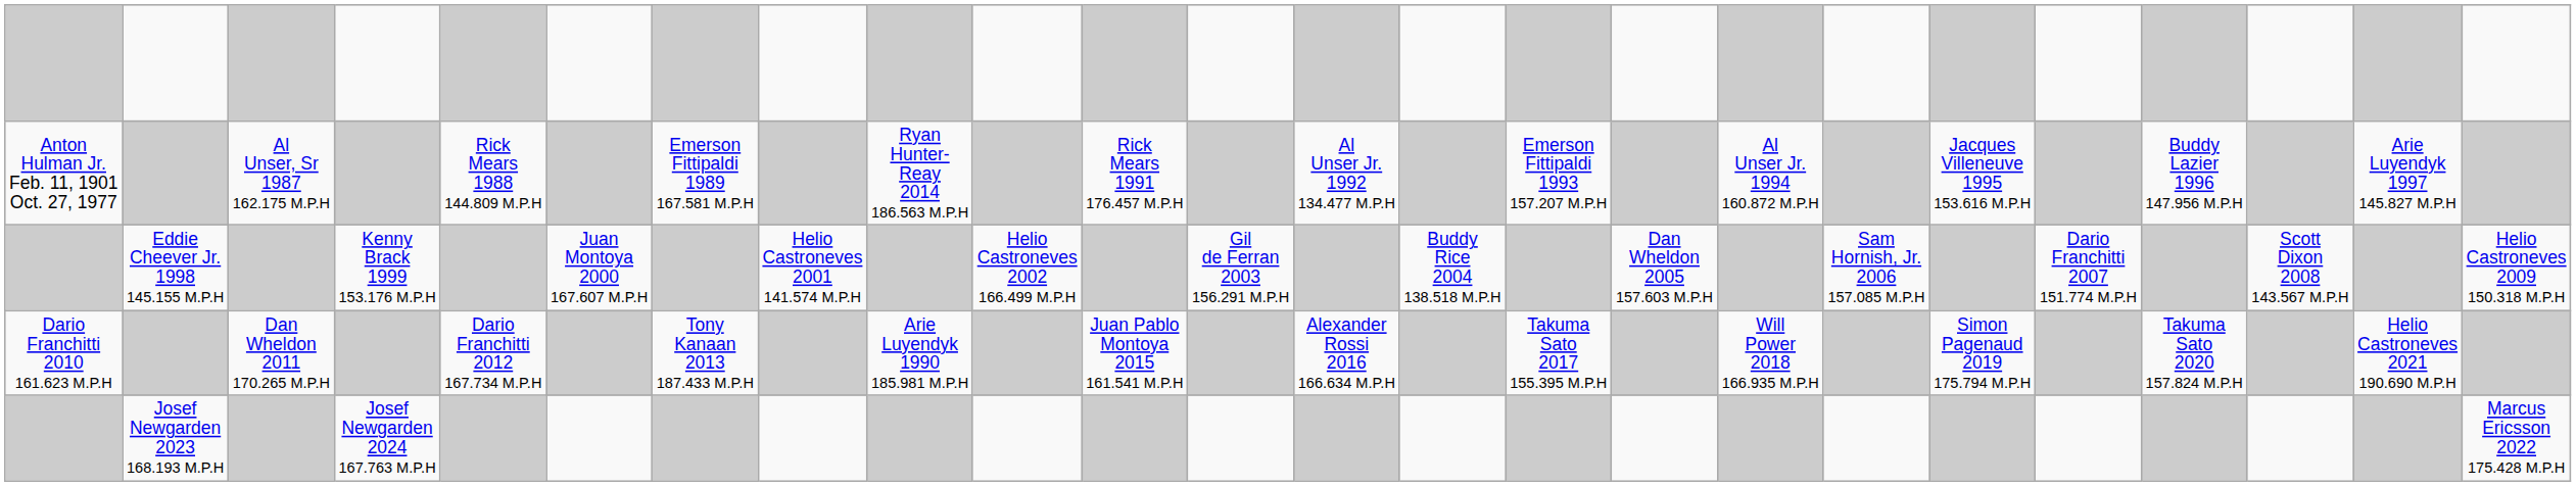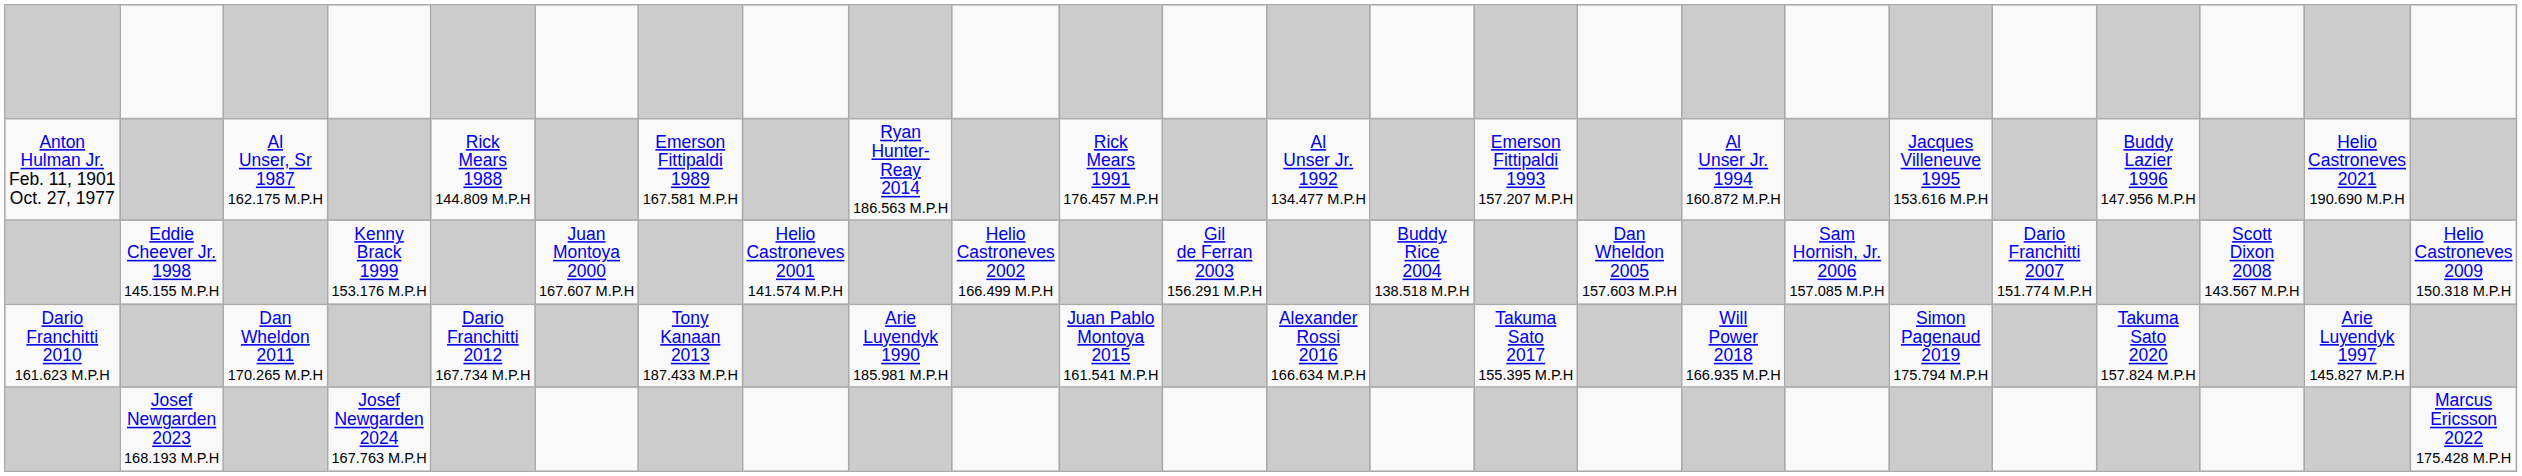 <table class="wikitable" style="font-size: 70%;">
 <tr>
 <td align="center" style="background:#CCCCCC;"></td>
 <td style="height:6em;"> </td>
 <td align="center" style="background:#CCCCCC;"></td>
 <td> </td>
 <td align="center" style="background:#CCCCCC;"></td>
 <td> </td>
 <td align="center" style="background:#CCCCCC;"></td>
 <td> </td>
 <td align="center" style="background:#CCCCCC;"></td>
 <td> </td>
 <td align="center" style="background:#CCCCCC;"></td>
 <td> </td>
 <td align="center" style="background:#CCCCCC;"></td>
 <td> </td>
 <td align="center" style="background:#CCCCCC;"></td>
 <td> </td>
 <td align="center" style="background:#CCCCCC;"></td>
 <td> </td>
 <td align="center" style="background:#CCCCCC;"></td>
 <td> </td>
 <td align="center" style="background:#CCCCCC;"></td>
 <td> </td>
 <td align="center" style="background:#CCCCCC;"></td>
 <td> </td>
 </tr>
 <tr>
 <td align="center"><a href='#'>Anton<br>Hulman Jr.</a><br>Feb. 11, 1901<br>Oct. 27, 1977</td>
 <td align="center" style="background:#CCCCCC;"></td>
 <td align="center"><a href='#'>Al<br>Unser, Sr</a><br><a href='#'>1987</a><br><small>162.175 M.P.H</small></td>
 <td align="center" style="background:#CCCCCC;"></td>
 <td align="center"><a href='#'>Rick<br>Mears</a><br><a href='#'>1988</a><br><small>144.809 M.P.H</small></td>
 <td align="center" style="background:#CCCCCC;"></td>
 <td align="center"><a href='#'>Emerson<br>Fittipaldi</a><br><a href='#'>1989</a><br><small>167.581 M.P.H</small></td>
 <td align="center" style="background:#CCCCCC;"></td>
 <td align="center"><a href='#'>Ryan<br>Hunter-Reay</a><br><a href='#'>2014</a><br><small>186.563 M.P.H</small></td>
 <td align="center" style="background:#CCCCCC;"></td>
 <td align="center"><a href='#'>Rick<br>Mears</a><br><a href='#'>1991</a><br><small>176.457 M.P.H</small></td>
 <td align="center" style="background:#CCCCCC;"></td>
 <td align="center"><a href='#'>Al<br>Unser Jr.</a><br><a href='#'>1992</a><br><small>134.477 M.P.H</small></td>
 <td align="center" style="background:#CCCCCC;"></td>
 <td align="center"><a href='#'>Emerson<br>Fittipaldi</a><br><a href='#'>1993</a><br><small>157.207 M.P.H</small></td>
 <td align="center" style="background:#CCCCCC;"></td>
 <td align="center"><a href='#'>Al<br>Unser Jr.</a><br><a href='#'>1994</a><br><small>160.872 M.P.H</small></td>
 <td align="center" style="background:#CCCCCC;"></td>
 <td align="center"><a href='#'>Jacques<br>Villeneuve</a><br><a href='#'>1995</a><br><small>153.616 M.P.H</small></td>
 <td align="center" style="background:#CCCCCC;"></td>
 <td align="center"><a href='#'>Buddy<br>Lazier</a><br><a href='#'>1996</a><br><small>147.956 M.P.H</small></td>
 <td align="center" style="background:#CCCCCC;"></td>
-<td align="center"><a href='#'>Arie<br>Luyendyk</a><br><a href='#'>1997</a><br><small>145.827 M.P.H</small></td>
+<td align="center"><a href='#'>Helio<br>Castroneves</a><br><a href='#'>2021</a><br><small>190.690 M.P.H</small></td>
 <td align="center" style="background:#CCCCCC;"></td>
 </tr>
 <tr>
 <td align="center" style="background:#CCCCCC;"></td>
 <td align="center"><a href='#'>Eddie<br>Cheever Jr.</a><br><a href='#'>1998</a><br><small>145.155 M.P.H</small></td>
 <td align="center" style="background:#CCCCCC;"></td>
 <td align="center"><a href='#'>Kenny<br>Brack</a><br><a href='#'>1999</a><br><small>153.176 M.P.H</small></td>
 <td align="center" style="background:#CCCCCC;"></td>
 <td align="center"><a href='#'>Juan<br>Montoya</a><br><a href='#'>2000</a><br><small>167.607 M.P.H</small></td>
 <td align="center" style="background:#CCCCCC;"></td>
 <td align="center"><a href='#'>Helio<br>Castroneves</a><br><a href='#'>2001</a><br><small>141.574 M.P.H</small></td>
 <td align="center" style="background:#CCCCCC;"></td>
 <td align="center"><a href='#'>Helio<br>Castroneves</a><br><a href='#'>2002</a><br><small>166.499 M.P.H</small></td>
 <td align="center" style="background:#CCCCCC;"></td>
 <td align="center"><a href='#'>Gil<br>de Ferran</a><br><a href='#'>2003</a><br><small>156.291 M.P.H</small></td>
 <td align="center" style="background:#CCCCCC;"></td>
 <td align="center"><a href='#'>Buddy<br>Rice</a><br><a href='#'>2004</a><br><small>138.518 M.P.H</small></td>
 <td align="center" style="background:#CCCCCC;"></td>
 <td align="center"><a href='#'>Dan<br>Wheldon</a><br><a href='#'>2005</a><br><small>157.603 M.P.H</small></td>
 <td align="center" style="background:#CCCCCC;"></td>
 <td align="center"><a href='#'>Sam<br>Hornish, Jr.</a><br><a href='#'>2006</a><br><small>157.085 M.P.H</small></td>
 <td align="center" style="background:#CCCCCC;"></td>
 <td align="center"><a href='#'>Dario<br>Franchitti</a><br><a href='#'>2007</a><br><small>151.774 M.P.H</small></td>
 <td align="center" style="background:#CCCCCC;"></td>
 <td align="center"><a href='#'>Scott<br>Dixon</a><br><a href='#'>2008</a><br><small>143.567 M.P.H</small></td>
 <td align="center" style="background:#CCCCCC;"></td>
 <td align="center"><a href='#'>Helio<br>Castroneves</a><br><a href='#'>2009</a><br><small>150.318 M.P.H</small></td>
 </tr>
 <tr>
 <td align="center"><a href='#'>Dario<br>Franchitti</a><br><a href='#'>2010</a><br><small>161.623 M.P.H</small></td>
 <td align="center" style="background:#CCCCCC;"></td>
 <td align="center"><a href='#'>Dan<br>Wheldon</a><br><a href='#'>2011</a><br><small>170.265 M.P.H</small></td>
 <td align="center" style="background:#CCCCCC;"></td>
 <td align="center"><a href='#'>Dario<br>Franchitti</a><br><a href='#'>2012</a><br><small>167.734 M.P.H</small></td>
 <td align="center" style="background:#CCCCCC;"> </td>
 <td align="center"><a href='#'>Tony<br>Kanaan</a><br><a href='#'>2013</a><br><small>187.433 M.P.H</small></td>
 <td align="center" style="background:#CCCCCC;"> </td>
 <td align="center"><a href='#'>Arie<br>Luyendyk</a><br><a href='#'>1990</a><br><small>185.981 M.P.H</small></td>
 <td align="center" style="background:#CCCCCC;"> </td>
 <td align="center"><a href='#'>Juan Pablo<br>Montoya</a><br><a href='#'>2015</a><br><small>161.541 M.P.H</small></td>
 <td align="center" style="background:#CCCCCC;"> </td>
 <td align="center"><a href='#'>Alexander<br>Rossi</a><br><a href='#'>2016</a><br><small>166.634 M.P.H</small></td>
 <td align="center" style="background:#CCCCCC;"> </td>
 <td align="center"><a href='#'>Takuma<br>Sato</a><br><a href='#'>2017</a><br><small>155.395 M.P.H</small></td>
 <td align="center" style="background:#CCCCCC;"> </td>
 <td align="center"><a href='#'>Will<br>Power</a><br><a href='#'>2018</a><br><small>166.935 M.P.H</small></td>
 <td align="center" style="background:#CCCCCC;"> </td>
 <td align="center"><a href='#'>Simon<br>Pagenaud</a><br><a href='#'>2019</a><br><small>175.794 M.P.H</small></td>
 <td align="center" style="background:#CCCCCC;"> </td>
 <td align="center"><a href='#'>Takuma<br>Sato</a><br><a href='#'>2020</a><br><small>157.824 M.P.H</small></td>
 <td align="center" style="background:#CCCCCC;"> </td>
-<td align="center"><a href='#'>Helio<br>Castroneves</a><br><a href='#'>2021</a><br><small>190.690 M.P.H</small></td>
+<td align="center"><a href='#'>Arie<br>Luyendyk</a><br><a href='#'>1997</a><br><small>145.827 M.P.H</small></td>
 <td align="center" style="background:#CCCCCC;"></td>
 </tr>
 <tr>
 <td align="center" style="background:#CCCCCC;"> </td>
 <td align="center"><a href='#'>Josef<br>Newgarden</a><br><a href='#'>2023</a><br><small>168.193 M.P.H</small></td>
 <td align="center" style="background:#CCCCCC;"> </td>
 <td align="center"><a href='#'>Josef<br>Newgarden</a><br><a href='#'>2024</a><br><small>167.763 M.P.H</small></td>
 <td align="center" style="background:#CCCCCC;"> </td>
 <td> </td>
 <td align="center" style="background:#CCCCCC;"> </td>
 <td> </td>
 <td align="center" style="background:#CCCCCC;"> </td>
 <td> </td>
 <td align="center" style="background:#CCCCCC;"> </td>
 <td> </td>
 <td align="center" style="background:#CCCCCC;"> </td>
 <td> </td>
 <td align="center" style="background:#CCCCCC;"> </td>
 <td> </td>
 <td align="center" style="background:#CCCCCC;"> </td>
 <td> </td>
 <td align="center" style="background:#CCCCCC;"> </td>
 <td> </td>
 <td align="center" style="background:#CCCCCC;"> </td>
 <td> </td>
 <td align="center" style="background:#CCCCCC;"> </td>
 <td align="center"><a href='#'>Marcus<br>Ericsson</a><br><a href='#'>2022</a><br><small>175.428 M.P.H</small></td>
 </tr>
 </table>
